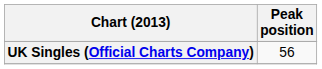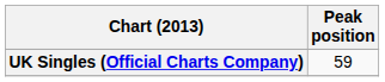 <table class="wikitable sortable plainrowheaders">
 <tr>
 <th>Chart (2013)</th>
 <th>Peak<br>position</th>
 </tr>
 <tr>
 </tr>
 <tr>
 <th scope="row">UK Singles (<a href='#'>Official Charts Company</a>)</th>
-<td align="center">56</td>
+<td align="center">59</td>
 </tr>
 <tr>
 </tr>
 <tr>
 </tr>
 <tr>
 </tr>
 </table>
